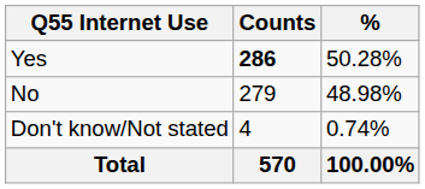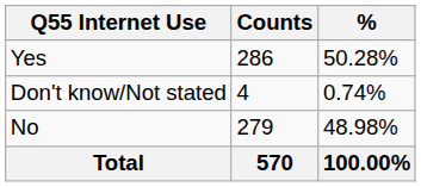 <table class="wikitable sortable">
 <tr>
 <th>Q55 Internet Use</th>
 <th>Counts</th>
 <th>%</th>
 </tr>
 <tr>
 <td>Yes</td>
-<td><strong>286</strong></td>
+<td>286</td>
 <td>50.28%</td>
+</tr>
+<tr>
+<td>Don't know/Not stated</td>
+<td>4</td>
+<td>0.74%</td>
 </tr>
 <tr>
 <td>No</td>
 <td>279</td>
 <td>48.98%</td>
 </tr>
 <tr>
-<td>Don't know/Not stated</td>
-<td>4</td>
-<td>0.74%</td>
-</tr>
-<tr>
 <th>Total</th>
 <th>570</th>
 <th>100.00%</th>
 </tr>
 </table>
